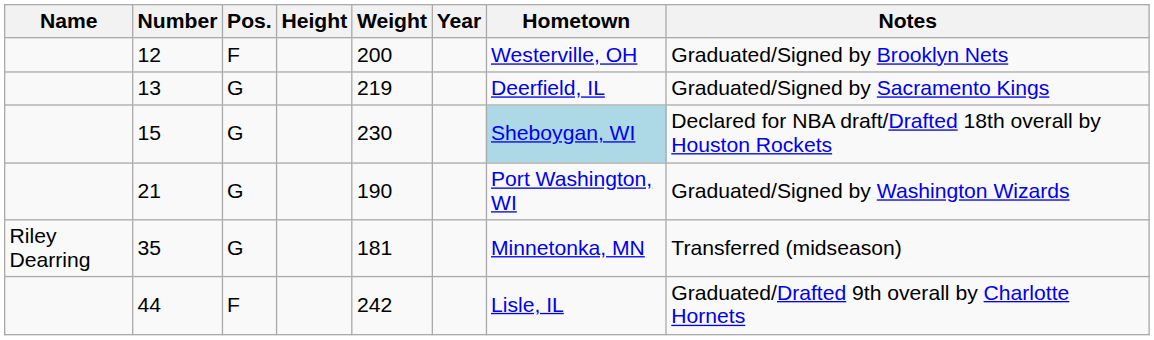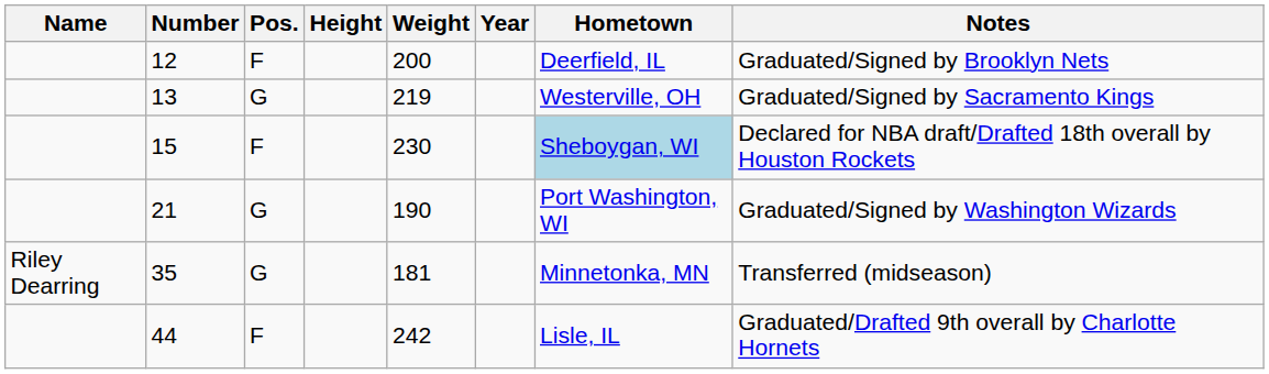 <table class="wikitable sortable" border="1">
 <tr>
 <th>Name</th>
 <th>Number</th>
 <th>Pos.</th>
 <th>Height</th>
 <th>Weight</th>
 <th>Year</th>
 <th>Hometown</th>
 <th class="unsortable">Notes</th>
 </tr>
 <tr>
 <td></td>
 <td>12</td>
 <td>F</td>
 <td></td>
 <td>200</td>
 <td></td>
-<td><a href='#'>Westerville, OH</a></td>
+<td><a href='#'>Deerfield, IL</a></td>
 <td>Graduated/Signed by <a href='#'>Brooklyn Nets</a></td>
 </tr>
 <tr>
 <td></td>
 <td>13</td>
 <td>G</td>
 <td></td>
 <td>219</td>
 <td></td>
-<td><a href='#'>Deerfield, IL</a></td>
+<td><a href='#'>Westerville, OH</a></td>
 <td>Graduated/Signed by <a href='#'>Sacramento Kings</a></td>
 </tr>
 <tr>
 <td></td>
 <td>15</td>
-<td>G</td>
+<td>F</td>
 <td></td>
 <td>230</td>
 <td></td>
 <td style="background: lightblue;"><a href='#'>Sheboygan, WI</a></td>
 <td>Declared for NBA draft/<a href='#'>Drafted</a> 18th overall by <a href='#'>Houston Rockets</a></td>
 </tr>
 <tr>
 <td></td>
 <td>21</td>
 <td>G</td>
 <td></td>
 <td>190</td>
 <td></td>
 <td><a href='#'>Port Washington, WI</a></td>
 <td>Graduated/Signed by <a href='#'>Washington Wizards</a></td>
 </tr>
 <tr>
 <td>Riley Dearring</td>
 <td>35</td>
 <td>G</td>
 <td></td>
 <td>181</td>
 <td></td>
 <td><a href='#'>Minnetonka, MN</a></td>
 <td>Transferred (midseason)</td>
 </tr>
 <tr>
 <td></td>
 <td>44</td>
 <td>F</td>
 <td></td>
 <td>242</td>
 <td></td>
 <td><a href='#'>Lisle, IL</a></td>
 <td>Graduated/<a href='#'>Drafted</a> 9th overall by <a href='#'>Charlotte Hornets</a></td>
 </tr>
 </table>
